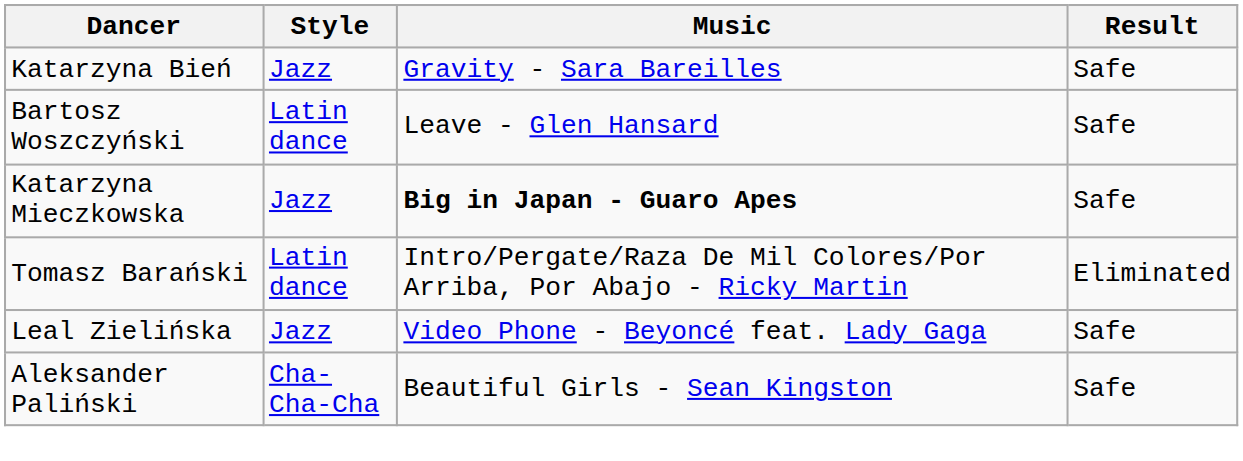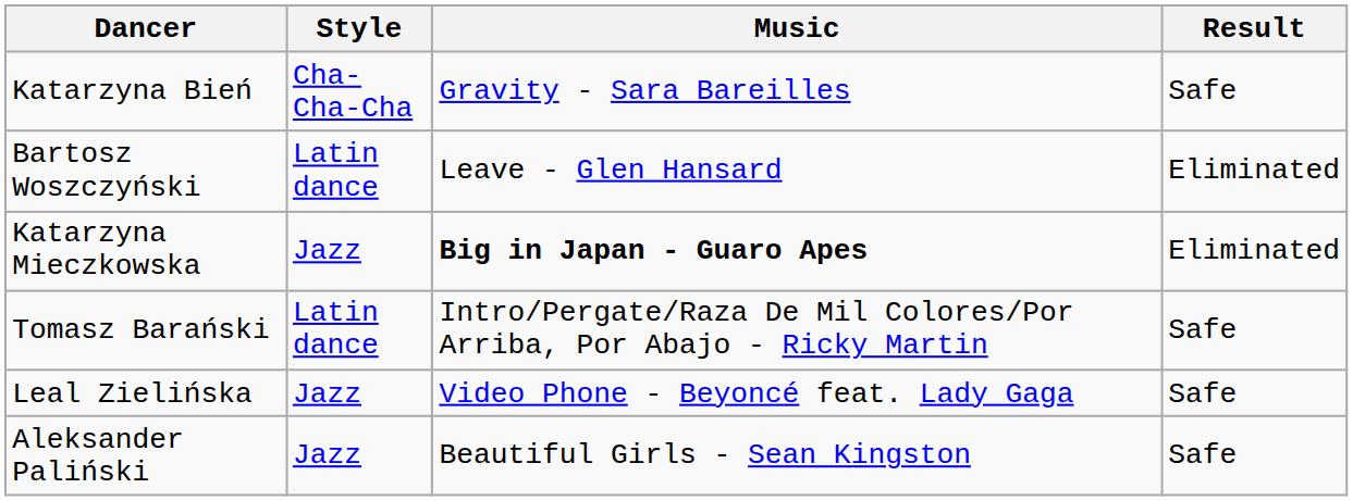 <table class="wikitable">
 <tr>
 <th>Dancer</th>
 <th>Style</th>
 <th>Music</th>
 <th>Result</th>
 </tr>
 <tr>
 <td>Katarzyna Bień</td>
-<td><a href='#'>Jazz</a></td>
+<td><a href='#'>Cha-Cha-Cha</a></td>
 <td><a href='#'>Gravity</a> - <a href='#'>Sara Bareilles</a></td>
 <td>Safe</td>
 </tr>
 <tr>
 <td>Bartosz Woszczyński</td>
 <td><a href='#'>Latin dance</a></td>
 <td>Leave - <a href='#'>Glen Hansard</a></td>
-<td>Safe</td>
+<td>Eliminated</td>
 </tr>
 <tr>
 <td>Katarzyna Mieczkowska</td>
 <td><a href='#'>Jazz</a></td>
 <td><strong>Big in Japan - Guaro Apes</strong></td>
-<td>Safe</td>
+<td>Eliminated</td>
 </tr>
 <tr>
 <td>Tomasz Barański</td>
 <td><a href='#'>Latin dance</a></td>
 <td>Intro/Pergate/Raza De Mil Colores/Por Arriba, Por Abajo - <a href='#'>Ricky Martin</a></td>
-<td>Eliminated</td>
+<td>Safe</td>
 </tr>
 <tr>
 <td>Leal Zielińska</td>
 <td><a href='#'>Jazz</a></td>
 <td><a href='#'>Video Phone</a> - <a href='#'>Beyoncé</a> feat. <a href='#'>Lady Gaga</a></td>
 <td>Safe</td>
 </tr>
 <tr>
 <td>Aleksander Paliński</td>
-<td><a href='#'>Cha-Cha-Cha</a></td>
+<td><a href='#'>Jazz</a></td>
 <td>Beautiful Girls - <a href='#'>Sean Kingston</a></td>
 <td>Safe</td>
 </tr>
 </table>
